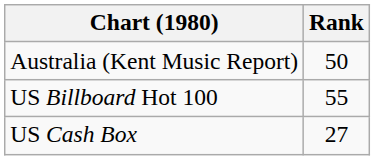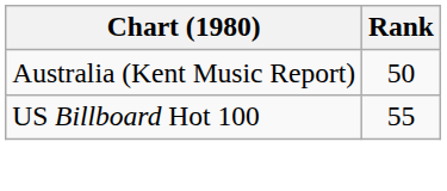 <table class="wikitable sortable">
 <tr>
 <th>Chart (1980)</th>
 <th>Rank</th>
 </tr>
 <tr>
 <td>Australia (Kent Music Report)</td>
 <td style="text-align:center;">50</td>
 </tr>
 <tr>
 <td>US <em>Billboard</em> Hot 100</td>
 <td style="text-align:center;">55</td>
 </tr>
-<tr>
-<td>US <em>Cash Box</em></td>
-<td style="text-align:center;">27</td>
-</tr>
 </table>
